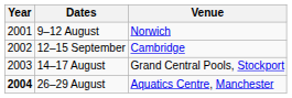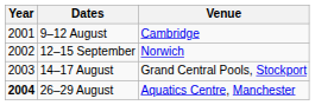 <table class="wikitable">
 <tr>
 <th>Year</th>
 <th>Dates</th>
 <th>Venue</th>
 </tr>
 <tr>
 <td>2001</td>
 <td>9–12 August</td>
-<td><a href='#'>Norwich</a></td>
+<td><a href='#'>Cambridge</a></td>
 </tr>
 <tr>
 <td>2002</td>
 <td>12–15 September</td>
-<td><a href='#'>Cambridge</a></td>
+<td><a href='#'>Norwich</a></td>
 </tr>
 <tr>
 <td>2003</td>
 <td>14–17 August</td>
 <td>Grand Central Pools, <a href='#'>Stockport</a></td>
 </tr>
 <tr>
 <td><strong>2004</strong></td>
 <td>26–29 August</td>
 <td><a href='#'>Aquatics Centre</a>, <a href='#'>Manchester</a></td>
 </tr>
 </table>
